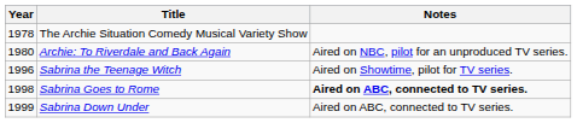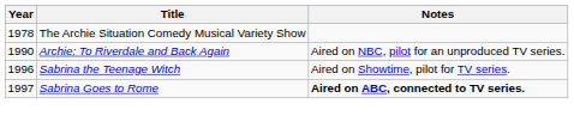 <table class="wikitable">
 <tr style="background:#b0c4de;">
 <th>Year</th>
 <th>Title</th>
 <th>Notes</th>
 </tr>
 <tr>
 <td>1978</td>
 <td>The Archie Situation Comedy Musical Variety Show</td>
 </tr>
 <tr>
-<td>1980</td>
+<td>1990</td>
 <td><em><a href='#'>Archie: To Riverdale and Back Again</a></em></td>
 <td>Aired on <a href='#'>NBC</a>, <a href='#'>pilot</a> for an unproduced TV series.</td>
 </tr>
 <tr>
 <td>1996</td>
 <td><em><a href='#'>Sabrina the Teenage Witch</a></em></td>
 <td>Aired on <a href='#'>Showtime</a>, pilot for <a href='#'>TV series</a>.</td>
 </tr>
 <tr>
-<td>1998</td>
+<td>1997</td>
 <td><em><a href='#'>Sabrina Goes to Rome</a></em></td>
 <td><strong>Aired on <a href='#'>ABC</a>, connected to TV series.</strong></td>
 </tr>
-<tr>
-<td>1999</td>
-<td><em><a href='#'>Sabrina Down Under</a></em></td>
-<td>Aired on ABC, connected to TV series.</td>
-</tr>
 </table>
